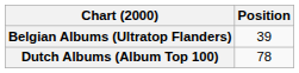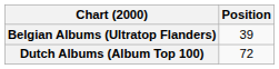 <table class="wikitable sortable plainrowheaders" style="text-align:center">
 <tr>
 <th scope="col">Chart (2000)</th>
 <th scope="col">Position</th>
 </tr>
 <tr>
 <th scope="row">Belgian Albums (Ultratop Flanders)</th>
 <td>39</td>
 </tr>
 <tr>
 <th scope="row">Dutch Albums (Album Top 100)</th>
-<td>78</td>
+<td>72</td>
 </tr>
 </table>
